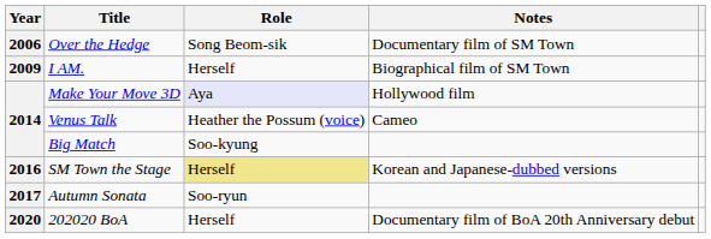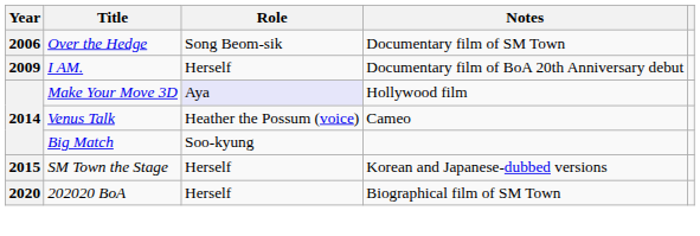 <table class="wikitable plainrowheaders">
 <tr>
 <th scope="col">Year</th>
 <th scope="col">Title</th>
 <th scope="col">Role</th>
 <th scope="col">Notes</th>
 <th scope="col" class="unsortable"></th>
 </tr>
 <tr>
 <th scope=row>2006</th>
 <td><em><a href='#'>Over the Hedge</a></em></td>
 <td>Song Beom-sik</td>
 <td>Documentary film of SM Town</td>
 <td style="text-align:center"></td>
 </tr>
 <tr>
 <th scope=row>2009</th>
 <td><em><a href='#'>I AM.</a></em></td>
 <td>Herself</td>
-<td>Biographical film of SM Town</td>
+<td>Documentary film of BoA 20th Anniversary debut</td>
 <td style="text-align:center"></td>
 </tr>
 <tr>
 <th rowspan="3" scope=row>2014</th>
 <td><em><a href='#'>Make Your Move 3D</a></em></td>
 <td style="background: lavender;">Aya</td>
 <td>Hollywood film</td>
 <td style="text-align:center"></td>
 </tr>
 <tr>
 <td><em><a href='#'>Venus Talk</a></em></td>
 <td>Heather the Possum (<a href='#'>voice</a>)</td>
 <td>Cameo</td>
 <td style="text-align:center"></td>
 </tr>
 <tr>
 <td><em><a href='#'>Big Match</a></em></td>
 <td>Soo-kyung</td>
 <td></td>
 <td style="text-align:center"></td>
 </tr>
 <tr>
-<th scope=row>2016</th>
+<th scope=row>2015</th>
 <td><em>SM Town the Stage</em></td>
-<td style="background: khaki;">Herself</td>
+<td>Herself</td>
 <td>Korean and Japanese-<a href='#'>dubbed</a> versions</td>
-<td style="text-align:center"></td>
-</tr>
-<tr>
-<th scope=row>2017</th>
-<td><em>Autumn Sonata</em></td>
-<td>Soo-ryun</td>
-<td></td>
 <td style="text-align:center"></td>
 </tr>
 <tr>
 <th scope=row>2020</th>
 <td><em>202020 BoA</em></td>
 <td>Herself</td>
-<td>Documentary film of BoA 20th Anniversary debut</td>
+<td>Biographical film of SM Town</td>
 <td style="text-align:center"></td>
 </tr>
 </table>
